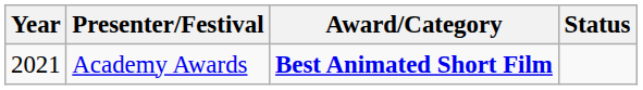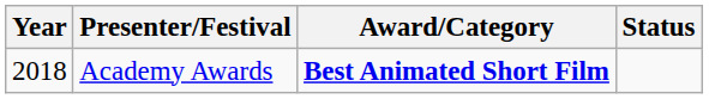 <table class="wikitable">
 <tr>
 <th>Year</th>
 <th>Presenter/Festival</th>
 <th>Award/Category</th>
 <th>Status</th>
 </tr>
 <tr>
-<td>2021</td>
+<td>2018</td>
 <td><a href='#'>Academy Awards</a></td>
 <td><strong><a href='#'>Best Animated Short Film</a></strong></td>
 <td></td>
 </tr>
 </table>
